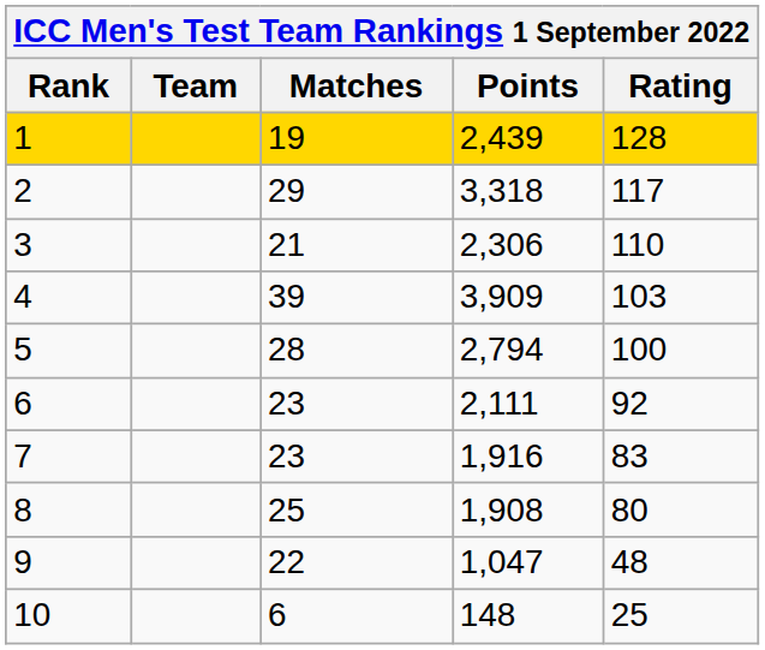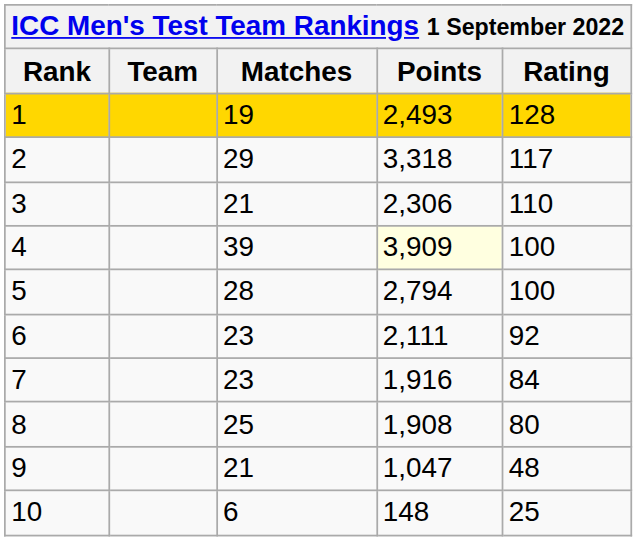 <table class="wikitable" style="white-space: nowrap;">
 <tr>
 <th colspan="5"><a href='#'>ICC Men's Test Team Rankings</a> <small>1 September 2022</small></th>
 </tr>
 <tr>
 <th>Rank</th>
 <th>Team</th>
 <th>Matches</th>
 <th>Points</th>
 <th>Rating</th>
 </tr>
 <tr style="background:gold">
 <td>1</td>
 <td style="text-align:left"></td>
 <td>19</td>
-<td>2,439</td>
+<td>2,493</td>
 <td>128</td>
 </tr>
 <tr>
 <td>2</td>
 <td style="text-align:left"></td>
 <td>29</td>
 <td>3,318</td>
 <td>117</td>
 </tr>
 <tr>
 <td>3</td>
 <td style="text-align:left"></td>
 <td>21</td>
 <td>2,306</td>
 <td>110</td>
 </tr>
 <tr>
 <td>4</td>
 <td style="text-align:left"></td>
 <td>39</td>
-<td>3,909</td>
-<td>103</td>
+<td style="background: lightyellow;">3,909</td>
+<td>100</td>
 </tr>
 <tr>
 <td>5</td>
 <td style="text-align:left"></td>
 <td>28</td>
 <td>2,794</td>
 <td>100</td>
 </tr>
 <tr>
 <td>6</td>
 <td style="text-align:left"></td>
 <td>23</td>
 <td>2,111</td>
 <td>92</td>
 </tr>
 <tr>
 <td>7</td>
 <td style="text-align:left"></td>
 <td>23</td>
 <td>1,916</td>
-<td>83</td>
+<td>84</td>
 </tr>
 <tr>
 <td>8</td>
 <td style="text-align:left"></td>
 <td>25</td>
 <td>1,908</td>
 <td>80</td>
 </tr>
 <tr>
 <td>9</td>
 <td style="text-align:left"></td>
-<td>22</td>
+<td>21</td>
 <td>1,047</td>
 <td>48</td>
 </tr>
 <tr>
 <td>10</td>
 <td style="text-align:left"></td>
 <td>6</td>
 <td>148</td>
 <td>25</td>
 </tr>
 </table>
